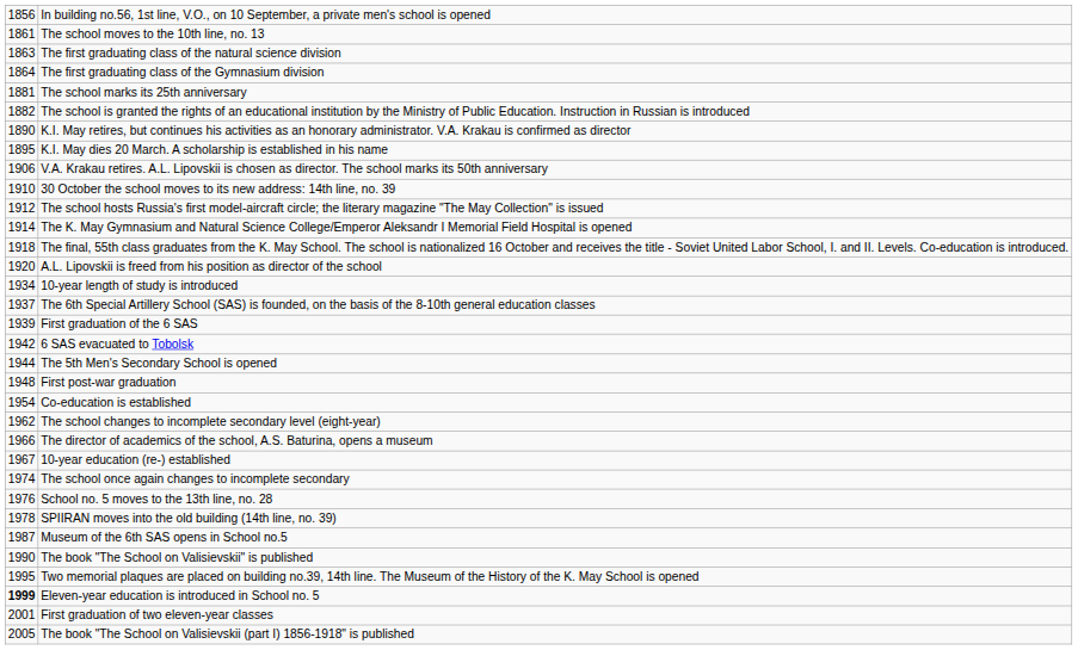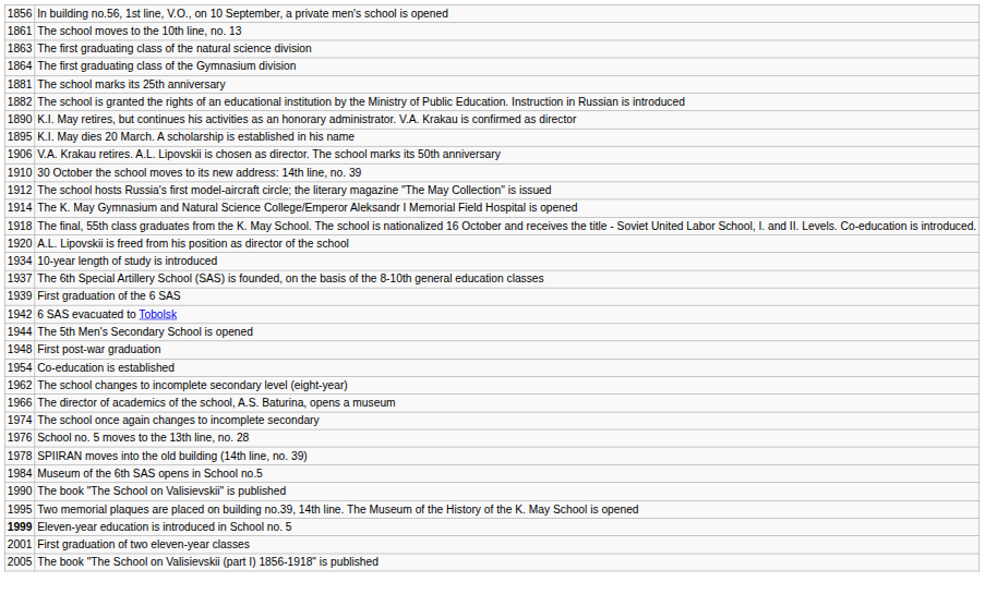 <table class="wikitable">
 <tr>
 <td>1856</td>
 <td>In building no.56, 1st line, V.O., on 10 September, a private men's school is opened</td>
 </tr>
 <tr>
 <td>1861</td>
 <td>The school moves to the 10th line, no. 13</td>
 </tr>
 <tr>
 <td>1863</td>
 <td>The first graduating class of the natural science division</td>
 </tr>
 <tr>
 <td>1864</td>
 <td>The first graduating class of the Gymnasium division</td>
 </tr>
 <tr>
 <td>1881</td>
 <td>The school marks its 25th anniversary</td>
 </tr>
 <tr>
 <td>1882</td>
 <td>The school is granted the rights of an educational institution by the Ministry of Public Education. Instruction in Russian is introduced</td>
 </tr>
 <tr>
 <td>1890</td>
 <td>K.I. May retires, but continues his activities as an honorary administrator. V.A. Krakau is confirmed as director</td>
 </tr>
 <tr>
 <td>1895</td>
 <td>K.I. May dies 20 March. A scholarship is established in his name</td>
 </tr>
 <tr>
 <td>1906</td>
 <td>V.A. Krakau retires. A.L. Lipovskii is chosen as director. The school marks its 50th anniversary</td>
 </tr>
 <tr>
 <td>1910</td>
 <td>30 October the school moves to its new address: 14th line, no. 39</td>
 </tr>
 <tr>
 <td>1912</td>
 <td>The school hosts Russia's first model-aircraft circle; the literary magazine "The May Collection" is issued</td>
 </tr>
 <tr>
 <td>1914</td>
 <td>The K. May Gymnasium and Natural Science College/Emperor Aleksandr I Memorial Field Hospital is opened</td>
 </tr>
 <tr>
 <td>1918</td>
 <td>The final, 55th class graduates from the K. May School. The school is nationalized 16 October and receives the title - Soviet United Labor School, I. and II. Levels. Co-education is introduced.</td>
 </tr>
 <tr>
 <td>1920</td>
 <td>A.L. Lipovskii is freed from his position as director of the school</td>
 </tr>
 <tr>
 <td>1934</td>
 <td>10-year length of study is introduced</td>
 </tr>
 <tr>
 <td>1937</td>
 <td>The 6th Special Artillery School (SAS) is founded, on the basis of the 8-10th general education classes</td>
 </tr>
 <tr>
 <td>1939</td>
 <td>First graduation of the 6 SAS</td>
 </tr>
 <tr>
 <td>1942</td>
 <td>6 SAS evacuated to <a href='#'>Tobolsk</a></td>
 </tr>
 <tr>
 <td>1944</td>
 <td>The 5th Men's Secondary School is opened</td>
 </tr>
 <tr>
 <td>1948</td>
 <td>First post-war graduation</td>
 </tr>
 <tr>
 <td>1954</td>
 <td>Co-education is established</td>
 </tr>
 <tr>
 <td>1962</td>
 <td>The school changes to incomplete secondary level (eight-year)</td>
 </tr>
 <tr>
 <td>1966</td>
 <td>The director of academics of the school, A.S. Baturina, opens a museum</td>
 </tr>
 <tr>
-<td>1967</td>
-<td>10-year education (re-) established</td>
-</tr>
-<tr>
 <td>1974</td>
 <td>The school once again changes to incomplete secondary</td>
 </tr>
 <tr>
 <td>1976</td>
 <td>School no. 5 moves to the 13th line, no. 28</td>
 </tr>
 <tr>
 <td>1978</td>
 <td>SPIIRAN moves into the old building (14th line, no. 39)</td>
 </tr>
 <tr>
-<td>1987</td>
+<td>1984</td>
 <td>Museum of the 6th SAS opens in School no.5</td>
 </tr>
 <tr>
 <td>1990</td>
 <td>The book "The School on Valisievskii" is published</td>
 </tr>
 <tr>
 <td>1995</td>
 <td>Two memorial plaques are placed on building no.39, 14th line. The Museum of the History of the K. May School is opened</td>
 </tr>
 <tr>
 <td><strong>1999</strong></td>
 <td>Eleven-year education is introduced in School no. 5</td>
 </tr>
 <tr>
 <td>2001</td>
 <td>First graduation of two eleven-year classes</td>
 </tr>
 <tr>
 <td>2005</td>
 <td>The book "The School on Valisievskii (part I) 1856-1918" is published</td>
 </tr>
 </table>
